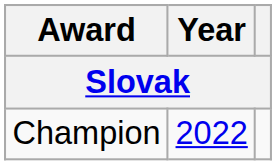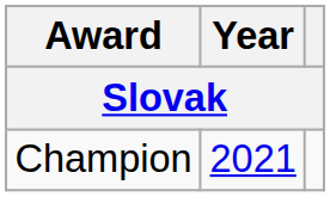 <table class="wikitable">
 <tr>
 <th>Award</th>
 <th>Year</th>
 <th></th>
 </tr>
 <tr>
 <th colspan="3"><a href='#'>Slovak</a></th>
 </tr>
 <tr>
 <td>Champion</td>
-<td><a href='#'>2022</a></td>
+<td><a href='#'>2021</a></td>
 <td></td>
 </tr>
 </table>
